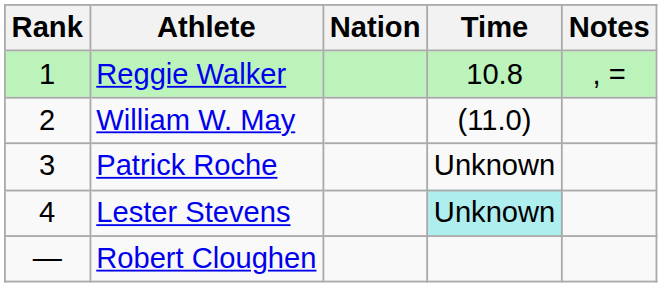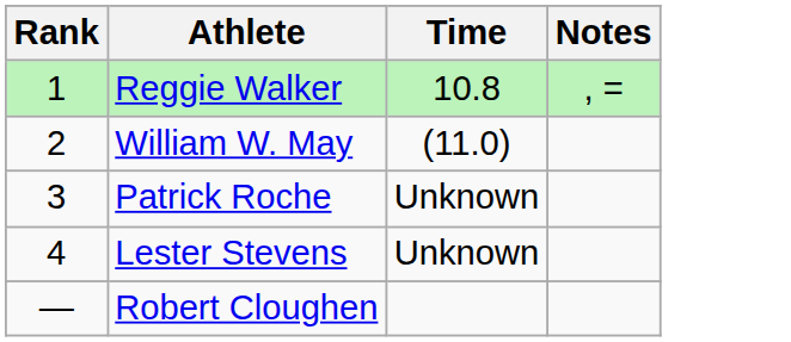 <table class="wikitable sortable" style="text-align:center">
 <tr>
 <th>Rank</th>
 <th>Athlete</th>
-<th>Nation</th>
 <th>Time</th>
 <th>Notes</th>
 </tr>
 <tr style="background:#bbf3bb;">
 <td>1</td>
 <td align=left><a href='#'>Reggie Walker</a></td>
-<td align=left></td>
 <td>10.8</td>
 <td>, =</td>
 </tr>
 <tr>
 <td>2</td>
 <td align=left><a href='#'>William W. May</a></td>
-<td align=left></td>
 <td>(11.0)</td>
 <td></td>
 </tr>
 <tr>
 <td>3</td>
 <td align=left><a href='#'>Patrick Roche</a></td>
-<td align=left></td>
 <td>Unknown</td>
 <td></td>
 </tr>
 <tr>
 <td>4</td>
 <td align=left><a href='#'>Lester Stevens</a></td>
-<td align=left></td>
-<td style="background: paleturquoise;">Unknown</td>
+<td>Unknown</td>
 <td></td>
 </tr>
 <tr>
 <td>—</td>
 <td align=left><a href='#'>Robert Cloughen</a></td>
-<td align=left></td>
 <td></td>
 <td></td>
 </tr>
 </table>
